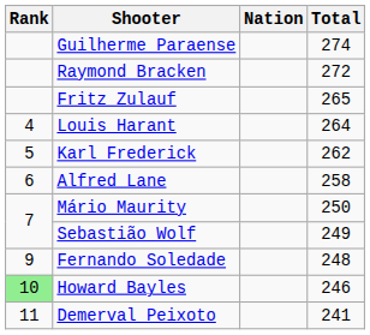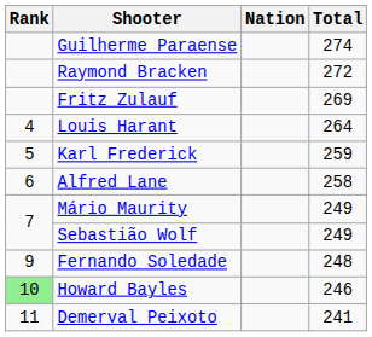 <table class="wikitable sortable" style="text-align:center">
 <tr>
 <th>Rank</th>
 <th>Shooter</th>
 <th>Nation</th>
 <th>Total</th>
 </tr>
 <tr>
 <td></td>
 <td align=left><a href='#'>Guilherme Paraense</a></td>
 <td align=left></td>
 <td>274</td>
 </tr>
 <tr>
 <td></td>
 <td align=left><a href='#'>Raymond Bracken</a></td>
 <td align=left></td>
 <td>272</td>
 </tr>
 <tr>
 <td></td>
 <td align=left><a href='#'>Fritz Zulauf</a></td>
 <td align=left></td>
-<td>265</td>
+<td>269</td>
 </tr>
 <tr>
 <td>4</td>
 <td align=left><a href='#'>Louis Harant</a></td>
 <td align=left></td>
 <td>264</td>
 </tr>
 <tr>
 <td>5</td>
 <td align=left><a href='#'>Karl Frederick</a></td>
 <td align=left></td>
-<td>262</td>
+<td>259</td>
 </tr>
 <tr>
 <td>6</td>
 <td align=left><a href='#'>Alfred Lane</a></td>
 <td align=left></td>
 <td>258</td>
 </tr>
 <tr>
 <td rowspan=2>7</td>
 <td align=left><a href='#'>Mário Maurity</a></td>
 <td align=left></td>
-<td>250</td>
+<td>249</td>
 </tr>
 <tr>
 <td align=left><a href='#'>Sebastião Wolf</a></td>
 <td align=left></td>
 <td>249</td>
 </tr>
 <tr>
 <td>9</td>
 <td align=left><a href='#'>Fernando Soledade</a></td>
 <td align=left></td>
 <td>248</td>
 </tr>
 <tr>
 <td style="background: lightgreen;">10</td>
 <td align=left><a href='#'>Howard Bayles</a></td>
 <td align=left></td>
 <td>246</td>
 </tr>
 <tr>
 <td>11</td>
 <td align=left><a href='#'>Demerval Peixoto</a></td>
 <td align=left></td>
 <td>241</td>
 </tr>
 </table>
